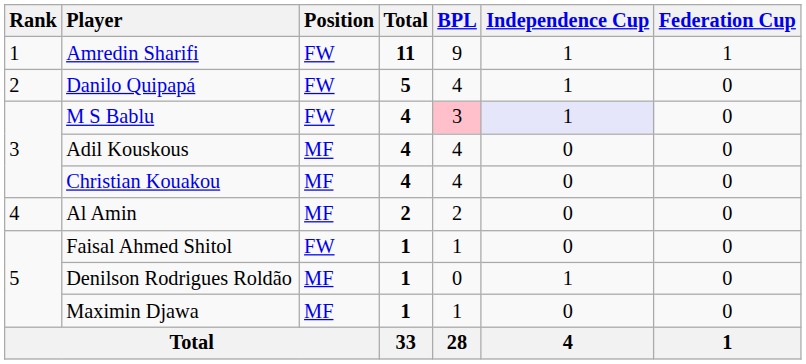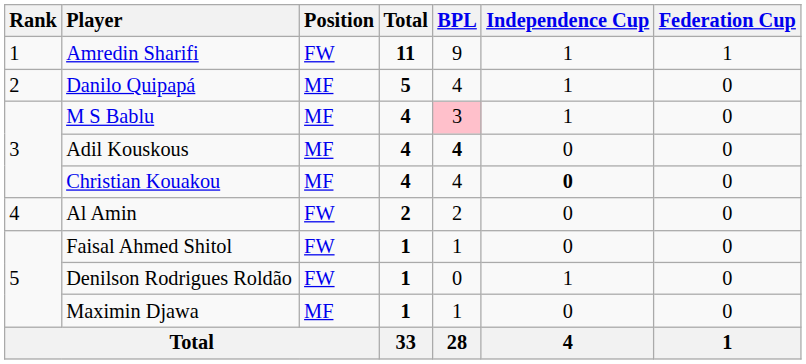 <table class="wikitable">
 <tr>
 <th>Rank</th>
 <th style="width:180px;text-align:left">Player</th>
 <th>Position</th>
 <th>Total</th>
 <th><a href='#'>BPL</a></th>
 <th><a href='#'>Independence  Cup</a></th>
 <th><a href='#'>Federation Cup</a></th>
 </tr>
 <tr>
 <td>1</td>
 <td> <a href='#'>Amredin Sharifi</a></td>
 <td><a href='#'>FW</a></td>
 <td align="center"><strong>11</strong></td>
 <td align="center">9</td>
 <td align="center">1</td>
 <td align="center">1</td>
 </tr>
 <tr>
 <td>2</td>
 <td> <a href='#'>Danilo Quipapá</a></td>
-<td><a href='#'>FW</a></td>
+<td><a href='#'>MF</a></td>
 <td align="center"><strong>5</strong></td>
 <td align="center">4</td>
 <td align="center">1</td>
 <td align="center">0</td>
 </tr>
 <tr>
 <td rowspan=3>3</td>
 <td> <a href='#'>M S Bablu</a></td>
-<td><a href='#'>FW</a></td>
+<td><a href='#'>MF</a></td>
 <td align="center"><strong>4</strong></td>
 <td align="center" style="background: pink;">3</td>
-<td align="center" style="background: lavender;">1</td>
+<td align="center">1</td>
 <td align="center">0</td>
 </tr>
 <tr>
 <td> Adil Kouskous</td>
 <td><a href='#'>MF</a></td>
 <td align="center"><strong>4</strong></td>
-<td align="center">4</td>
+<td align="center"><strong>4</strong></td>
 <td align="center">0</td>
 <td align="center">0</td>
 </tr>
 <tr>
 <td> <a href='#'>Christian Kouakou</a></td>
 <td><a href='#'>MF</a></td>
 <td align="center"><strong>4</strong></td>
 <td align="center">4</td>
-<td align="center">0</td>
+<td align="center"><strong>0</strong></td>
 <td align="center">0</td>
 </tr>
 <tr>
 <td>4</td>
 <td> Al Amin</td>
-<td><a href='#'>MF</a></td>
+<td><a href='#'>FW</a></td>
 <td align="center"><strong>2</strong></td>
 <td align="center">2</td>
 <td align="center">0</td>
 <td align="center">0</td>
 </tr>
 <tr>
 <td rowspan=3>5</td>
 <td> Faisal Ahmed Shitol</td>
 <td><a href='#'>FW</a></td>
 <td align="center"><strong>1</strong></td>
 <td align="center">1</td>
 <td align="center">0</td>
 <td align="center">0</td>
 </tr>
 <tr>
 <td> Denilson Rodrigues Roldão</td>
-<td><a href='#'>MF</a></td>
+<td><a href='#'>FW</a></td>
 <td align="center"><strong>1</strong></td>
 <td align="center">0</td>
 <td align="center">1</td>
 <td align="center">0</td>
 </tr>
 <tr>
 <td> Maximin Djawa</td>
 <td><a href='#'>MF</a></td>
 <td align="center"><strong>1</strong></td>
 <td align="center">1</td>
 <td align="center">0</td>
 <td align="center">0</td>
 </tr>
 <tr>
 <th colspan="3" align="center">Total</th>
 <th align="center">33</th>
 <th align="center">28</th>
 <th align="center">4</th>
 <th align="center">1</th>
 </tr>
 </table>
